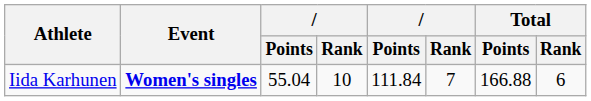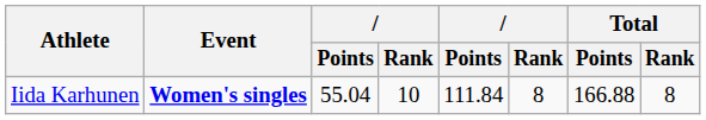 <table class="wikitable" style="font-size:90%">
 <tr>
 <th rowspan="2">Athlete</th>
 <th rowspan="2">Event</th>
 <th colspan="2">/</th>
 <th colspan="2">/</th>
 <th colspan="2">Total</th>
 </tr>
 <tr style="font-size:95%">
 <th>Points</th>
 <th>Rank</th>
 <th>Points</th>
 <th>Rank</th>
 <th>Points</th>
 <th>Rank</th>
 </tr>
 <tr align=center>
 <td align=left><a href='#'>Iida Karhunen</a></td>
 <td align=left><strong><a href='#'>Women's singles</a></strong></td>
 <td>55.04</td>
 <td>10</td>
 <td>111.84</td>
-<td>7</td>
+<td>8</td>
 <td>166.88</td>
-<td>6</td>
+<td>8</td>
 </tr>
 </table>
